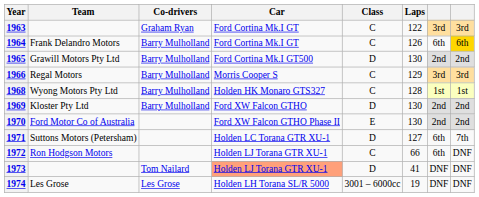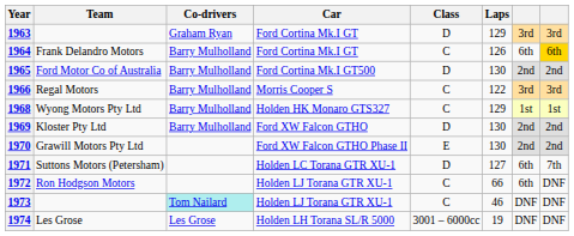 <table class="wikitable" style="font-size:90%">
 <tr>
 <th>Year</th>
 <th>Team</th>
 <th>Co-drivers</th>
 <th>Car</th>
 <th>Class</th>
 <th>Laps</th>
 <th></th>
 <th></th>
 </tr>
 <tr align="center">
 <th><a href='#'>1963</a></th>
 <td align="left"></td>
 <td align="left"> <a href='#'>Graham Ryan</a></td>
 <td align="left"><a href='#'>Ford Cortina Mk.I GT</a></td>
-<td>C</td>
-<td>122</td>
+<td>D</td>
+<td>129</td>
 <td style="background:#ffdf9f;">3rd</td>
 <td style="background:#ffdf9f;">3rd</td>
 </tr>
 <tr align="center">
 <th><a href='#'>1964</a></th>
 <td align="left"> Frank Delandro Motors</td>
 <td align="left"> <a href='#'>Barry Mulholland</a></td>
 <td align="left"><a href='#'>Ford Cortina Mk.I GT</a></td>
 <td>C</td>
 <td>126</td>
 <td>6th</td>
 <td style="background: gold;">6th</td>
 </tr>
 <tr align="center">
 <th><a href='#'>1965</a></th>
-<td align="left"> Grawill Motors Pty Ltd</td>
+<td align="left"> <a href='#'>Ford Motor Co of Australia</a></td>
 <td align="left"> <a href='#'>Barry Mulholland</a></td>
 <td align="left"><a href='#'>Ford Cortina Mk.I GT500</a></td>
 <td>D</td>
 <td>130</td>
 <td style="background:#dfdfdf;">2nd</td>
 <td style="background:#dfdfdf;">2nd</td>
 </tr>
 <tr align="center">
 <th><a href='#'>1966</a></th>
 <td align="left"> Regal Motors</td>
 <td align="left"> <a href='#'>Barry Mulholland</a></td>
 <td align="left"><a href='#'>Morris Cooper S</a></td>
 <td>C</td>
-<td>129</td>
+<td>122</td>
 <td style="background:#ffdf9f;">3rd</td>
 <td style="background:#ffdf9f;">3rd</td>
 </tr>
 <tr align="center">
 <th><a href='#'>1968</a></th>
 <td align="left"> Wyong Motors Pty Ltd</td>
 <td align="left"> <a href='#'>Barry Mulholland</a></td>
 <td align="left"><a href='#'>Holden HK Monaro GTS327</a></td>
 <td>C</td>
-<td>128</td>
+<td>129</td>
 <td style="background:#fbffbf;">1st</td>
 <td style="background:#fbffbf;">1st</td>
 </tr>
 <tr align="center">
 <th><a href='#'>1969</a></th>
 <td align="left"> Kloster Pty Ltd</td>
 <td align="left"> <a href='#'>Barry Mulholland</a></td>
 <td align="left"><a href='#'>Ford XW Falcon GTHO</a></td>
 <td>D</td>
 <td>130</td>
 <td style="background:#dfdfdf;">2nd</td>
 <td style="background:#dfdfdf;">2nd</td>
 </tr>
 <tr align="center">
 <th><a href='#'>1970</a></th>
-<td align="left"> <a href='#'>Ford Motor Co of Australia</a></td>
+<td align="left"> Grawill Motors Pty Ltd</td>
 <td align="left"></td>
 <td align="left"><a href='#'>Ford XW Falcon GTHO Phase II</a></td>
 <td>E</td>
 <td>130</td>
 <td style="background:#dfdfdf;">2nd</td>
 <td style="background:#dfdfdf;">2nd</td>
 </tr>
 <tr align="center">
 <th><a href='#'>1971</a></th>
 <td align="left"> Suttons Motors (Petersham)</td>
 <td align="left"></td>
 <td align="left"><a href='#'>Holden LC Torana GTR XU-1</a></td>
 <td>D</td>
 <td>127</td>
 <td>6th</td>
 <td>7th</td>
 </tr>
 <tr align="center">
 <th><a href='#'>1972</a></th>
 <td align="left"> <a href='#'>Ron Hodgson Motors</a></td>
 <td align="left"></td>
 <td align="left"><a href='#'>Holden LJ Torana GTR XU-1</a></td>
 <td>C</td>
 <td>66</td>
 <td>6th</td>
 <td>DNF</td>
 </tr>
 <tr align="center">
 <th><a href='#'>1973</a></th>
 <td align="left"></td>
-<td align="left"> <a href='#'>Tom Nailard</a></td>
-<td align="left" style="background: lightsalmon;"><a href='#'>Holden LJ Torana GTR XU-1</a></td>
-<td>D</td>
-<td>41</td>
+<td align="left" style="background: paleturquoise;"> <a href='#'>Tom Nailard</a></td>
+<td align="left"><a href='#'>Holden LJ Torana GTR XU-1</a></td>
+<td>C</td>
+<td>46</td>
 <td>DNF</td>
 <td>DNF</td>
 </tr>
 <tr align="center">
 <th><a href='#'>1974</a></th>
 <td align="left"> Les Grose</td>
 <td align="left"> <a href='#'>Les Grose</a></td>
 <td align="left"><a href='#'>Holden LH Torana SL/R 5000</a></td>
 <td>3001 – 6000cc</td>
 <td>19</td>
 <td>DNF</td>
 <td>DNF</td>
 </tr>
 </table>
